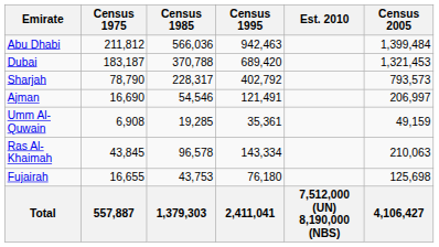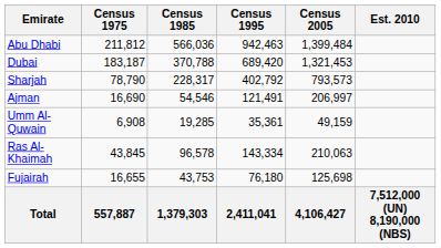 <table class="wikitable sortable">
 <tr>
 <th>Emirate</th>
 <th>Census 1975</th>
 <th>Census 1985</th>
 <th>Census 1995</th>
+<th>Census 2005</th>
 <th>Est. 2010</th>
-<th>Census 2005</th>
 </tr>
 <tr>
 <td><a href='#'>Abu Dhabi</a></td>
 <td align="right">211,812</td>
 <td align="right">566,036</td>
 <td align="right">942,463</td>
+<td align="right">1,399,484</td>
 <td></td>
-<td align="right">1,399,484</td>
 </tr>
 <tr>
 <td><a href='#'>Dubai</a></td>
 <td align="right">183,187</td>
 <td align="right">370,788</td>
 <td align="right">689,420</td>
+<td align="right">1,321,453</td>
 <td></td>
-<td align="right">1,321,453</td>
 </tr>
 <tr>
 <td><a href='#'>Sharjah</a></td>
 <td align="right">78,790</td>
 <td align="right">228,317</td>
 <td align="right">402,792</td>
+<td align="right">793,573</td>
 <td></td>
-<td align="right">793,573</td>
 </tr>
 <tr>
 <td><a href='#'>Ajman</a></td>
 <td align="right">16,690</td>
 <td align="right">54,546</td>
 <td align="right">121,491</td>
+<td align="right">206,997</td>
 <td></td>
-<td align="right">206,997</td>
 </tr>
 <tr>
 <td><a href='#'>Umm Al-Quwain</a></td>
 <td align="right">6,908</td>
 <td align="right">19,285</td>
 <td align="right">35,361</td>
+<td align="right">49,159</td>
 <td></td>
-<td align="right">49,159</td>
 </tr>
 <tr>
 <td><a href='#'>Ras Al-Khaimah</a></td>
 <td align="right">43,845</td>
 <td align="right">96,578</td>
 <td align="right">143,334</td>
+<td align="right">210,063</td>
 <td></td>
-<td align="right">210,063</td>
 </tr>
 <tr>
 <td><a href='#'>Fujairah</a></td>
 <td align="right">16,655</td>
 <td align="right">43,753</td>
 <td align="right">76,180</td>
+<td align="right">125,698</td>
 <td></td>
-<td align="right">125,698</td>
 </tr>
 <tr>
 <th>Total</th>
 <th>557,887</th>
 <th>1,379,303</th>
 <th>2,411,041</th>
+<th>4,106,427</th>
 <th>7,512,000 (UN)<br>8,190,000 (NBS)</th>
-<th>4,106,427</th>
 </tr>
 </table>
